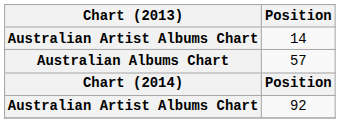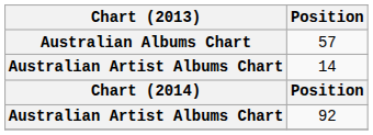 <table class="wikitable sortable plainrowheaders" style="text-align:center">
 <tr>
 <th scope="col">Chart (2013)</th>
 <th scope="col">Position</th>
 </tr>
 <tr>
+<th scope="row">Australian Albums Chart</th>
+<td>57</td>
+</tr>
+<tr>
 <th scope="row">Australian Artist Albums Chart</th>
 <td>14</td>
-</tr>
-<tr>
-<th scope="row">Australian Albums Chart</th>
-<td>57</td>
 </tr>
 <tr>
 <th scope="col">Chart (2014)</th>
 <th scope="col">Position</th>
 </tr>
 <tr>
 <th scope="row">Australian Artist Albums Chart</th>
 <td>92</td>
 </tr>
 <tr>
 </tr>
 </table>
